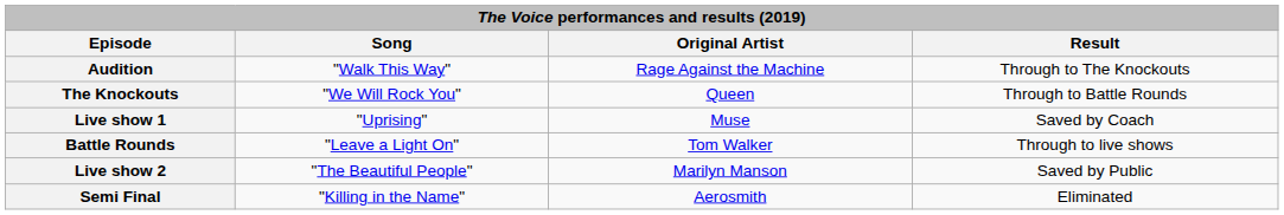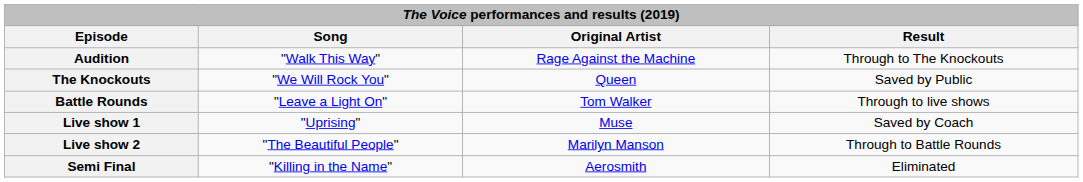 <table class="wikitable collapsible collapsed" style="width:100%; margin:1em auto 1em auto; text-align:center;">
 <tr>
 <th colspan="4" style="background:#BFBFBF;"><em>The Voice</em> performances and results (2019)</th>
 </tr>
 <tr>
 <th scope="col">Episode</th>
 <th scope="col">Song</th>
 <th scope="col">Original Artist</th>
 <th scope="col">Result</th>
 </tr>
 <tr>
 <th>Audition</th>
 <td>"<a href='#'>Walk This Way</a>"</td>
 <td><a href='#'>Rage Against the Machine</a></td>
 <td>Through to The Knockouts</td>
 </tr>
 <tr>
 <th>The Knockouts</th>
 <td>"<a href='#'>We Will Rock You</a>"</td>
 <td><a href='#'>Queen</a></td>
-<td>Through to Battle Rounds</td>
+<td>Saved by Public</td>
+</tr>
+<tr>
+<th>Battle Rounds</th>
+<td>"<a href='#'>Leave a Light On</a>"</td>
+<td><a href='#'>Tom Walker</a></td>
+<td>Through to live shows</td>
 </tr>
 <tr>
 <th>Live show 1</th>
 <td>"<a href='#'>Uprising</a>"</td>
 <td><a href='#'>Muse</a></td>
 <td>Saved by Coach</td>
 </tr>
 <tr>
-<th>Battle Rounds</th>
-<td>"<a href='#'>Leave a Light On</a>"</td>
-<td><a href='#'>Tom Walker</a></td>
-<td>Through to live shows</td>
-</tr>
-<tr>
 <th>Live show 2</th>
 <td>"<a href='#'>The Beautiful People</a>"</td>
 <td><a href='#'>Marilyn Manson</a></td>
-<td>Saved by Public</td>
+<td>Through to Battle Rounds</td>
 </tr>
 <tr>
 <th>Semi Final</th>
 <td>"<a href='#'>Killing in the Name</a>"</td>
 <td><a href='#'>Aerosmith</a></td>
 <td>Eliminated</td>
 </tr>
 </table>
